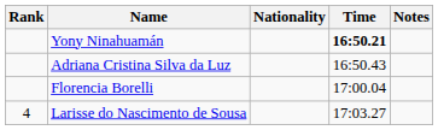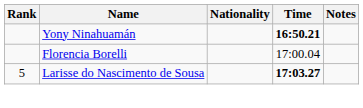 <table class="wikitable sortable" style="text-align:center">
 <tr>
 <th>Rank</th>
 <th>Name</th>
 <th>Nationality</th>
 <th>Time</th>
 <th>Notes</th>
 </tr>
 <tr>
 <td align=center></td>
 <td align=left><a href='#'>Yony Ninahuamán</a></td>
 <td align=left></td>
 <td><strong>16:50.21</strong></td>
 <td></td>
 </tr>
 <tr>
 <td align=center></td>
-<td align=left><a href='#'>Adriana Cristina Silva da Luz</a></td>
-<td align=left></td>
-<td>16:50.43</td>
-<td></td>
-</tr>
-<tr>
-<td align=center></td>
 <td align=left><a href='#'>Florencia Borelli</a></td>
 <td align=left></td>
 <td>17:00.04</td>
 <td></td>
 </tr>
 <tr>
-<td align=center>4</td>
+<td align=center>5</td>
 <td align=left><a href='#'>Larisse do Nascimento de Sousa</a></td>
 <td align=left></td>
-<td>17:03.27</td>
+<td><strong>17:03.27</strong></td>
 <td></td>
 </tr>
 </table>
